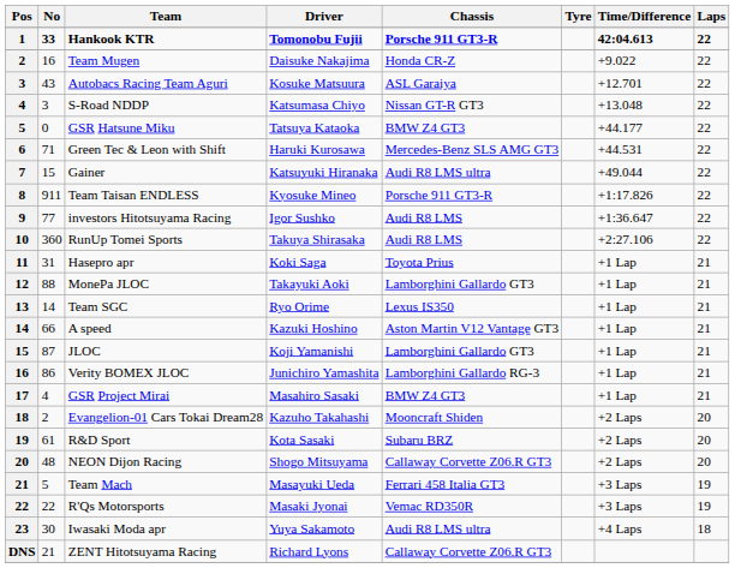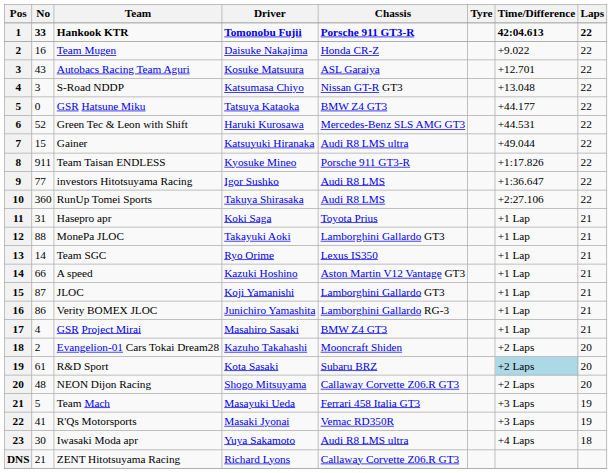 <table class="wikitable" style="font-size: 95%;">
 <tr>
 <th>Pos</th>
 <th>No</th>
 <th>Team</th>
 <th>Driver</th>
 <th>Chassis</th>
 <th>Tyre</th>
 <th>Time/Difference</th>
 <th>Laps</th>
 </tr>
 <tr>
 </tr>
 <tr style="font-weight:bold">
 <th>1</th>
 <td>33</td>
 <td>Hankook KTR</td>
 <td> <a href='#'>Tomonobu Fujii</a></td>
 <td><a href='#'>Porsche 911 GT3-R</a></td>
 <td></td>
 <td>42:04.613</td>
 <td>22</td>
 </tr>
 <tr style="font-weight:bold">
 </tr>
 <tr>
 <th>2</th>
 <td>16</td>
 <td><a href='#'>Team Mugen</a></td>
 <td> <a href='#'>Daisuke Nakajima</a></td>
 <td><a href='#'>Honda CR-Z</a></td>
 <td></td>
 <td>+9.022</td>
 <td>22</td>
 </tr>
 <tr>
 <th>3</th>
 <td>43</td>
 <td><a href='#'>Autobacs Racing Team Aguri</a></td>
 <td> <a href='#'>Kosuke Matsuura</a></td>
 <td><a href='#'>ASL Garaiya</a></td>
 <td></td>
 <td>+12.701</td>
 <td>22</td>
 </tr>
 <tr>
 <th>4</th>
 <td>3</td>
 <td>S-Road NDDP</td>
 <td> <a href='#'>Katsumasa Chiyo</a></td>
 <td><a href='#'>Nissan GT-R</a> GT3</td>
 <td></td>
 <td>+13.048</td>
 <td>22</td>
 </tr>
 <tr>
 <th>5</th>
 <td>0</td>
 <td><a href='#'>GSR</a> <a href='#'>Hatsune Miku</a></td>
 <td> <a href='#'>Tatsuya Kataoka</a></td>
 <td><a href='#'>BMW Z4 GT3</a></td>
 <td></td>
 <td>+44.177</td>
 <td>22</td>
 </tr>
 <tr>
 <th>6</th>
-<td>71</td>
+<td>52</td>
 <td>Green Tec & Leon with Shift</td>
 <td> <a href='#'>Haruki Kurosawa</a></td>
 <td><a href='#'>Mercedes-Benz SLS AMG GT3</a></td>
 <td></td>
 <td>+44.531</td>
 <td>22</td>
 </tr>
 <tr>
 <th>7</th>
 <td>15</td>
 <td>Gainer</td>
 <td> <a href='#'>Katsuyuki Hiranaka</a></td>
 <td><a href='#'>Audi R8 LMS ultra</a></td>
 <td></td>
 <td>+49.044</td>
 <td>22</td>
 </tr>
 <tr>
 <th>8</th>
 <td>911</td>
 <td>Team Taisan ENDLESS</td>
 <td> <a href='#'>Kyosuke Mineo</a></td>
 <td><a href='#'>Porsche 911 GT3-R</a></td>
 <td></td>
 <td>+1:17.826</td>
 <td>22</td>
 </tr>
 <tr>
 <th>9</th>
 <td>77</td>
 <td>investors Hitotsuyama Racing</td>
 <td> <a href='#'>Igor Sushko</a></td>
 <td><a href='#'>Audi R8 LMS</a></td>
 <td></td>
 <td>+1:36.647</td>
 <td>22</td>
 </tr>
 <tr>
 <th>10</th>
 <td>360</td>
 <td>RunUp Tomei Sports</td>
 <td> <a href='#'>Takuya Shirasaka</a></td>
 <td><a href='#'>Audi R8 LMS</a></td>
 <td></td>
 <td>+2:27.106</td>
 <td>22</td>
 </tr>
 <tr>
 <th>11</th>
 <td>31</td>
 <td>Hasepro apr</td>
 <td> <a href='#'>Koki Saga</a></td>
 <td><a href='#'>Toyota Prius</a></td>
 <td></td>
 <td>+1 Lap</td>
 <td>21</td>
 </tr>
 <tr>
 <th>12</th>
 <td>88</td>
 <td>MonePa JLOC</td>
 <td> <a href='#'>Takayuki Aoki</a></td>
 <td><a href='#'>Lamborghini Gallardo</a> GT3</td>
 <td></td>
 <td>+1 Lap</td>
 <td>21</td>
 </tr>
 <tr>
 <th>13</th>
 <td>14</td>
 <td>Team SGC</td>
 <td> <a href='#'>Ryo Orime</a></td>
 <td><a href='#'>Lexus IS350</a></td>
 <td></td>
 <td>+1 Lap</td>
 <td>21</td>
 </tr>
 <tr>
 <th>14</th>
 <td>66</td>
 <td>A speed</td>
 <td> <a href='#'>Kazuki Hoshino</a></td>
 <td><a href='#'>Aston Martin V12 Vantage</a> GT3</td>
 <td></td>
 <td>+1 Lap</td>
 <td>21</td>
 </tr>
 <tr>
 <th>15</th>
 <td>87</td>
 <td>JLOC</td>
 <td> <a href='#'>Koji Yamanishi</a></td>
 <td><a href='#'>Lamborghini Gallardo</a> GT3</td>
 <td></td>
 <td>+1 Lap</td>
 <td>21</td>
 </tr>
 <tr>
 <th>16</th>
 <td>86</td>
 <td>Verity BOMEX JLOC</td>
 <td> <a href='#'>Junichiro Yamashita</a></td>
 <td><a href='#'>Lamborghini Gallardo</a> RG-3</td>
 <td></td>
 <td>+1 Lap</td>
 <td>21</td>
 </tr>
 <tr>
 <th>17</th>
 <td>4</td>
 <td><a href='#'>GSR</a> <a href='#'>Project Mirai</a></td>
 <td> <a href='#'>Masahiro Sasaki</a></td>
 <td><a href='#'>BMW Z4 GT3</a></td>
 <td></td>
 <td>+1 Lap</td>
 <td>21</td>
 </tr>
 <tr>
 <th>18</th>
 <td>2</td>
 <td><a href='#'>Evangelion-01</a> Cars Tokai Dream28</td>
 <td> <a href='#'>Kazuho Takahashi</a></td>
 <td><a href='#'>Mooncraft Shiden</a></td>
 <td></td>
 <td>+2 Laps</td>
 <td>20</td>
 </tr>
 <tr>
 <th>19</th>
 <td>61</td>
 <td>R&D Sport</td>
 <td> <a href='#'>Kota Sasaki</a></td>
 <td><a href='#'>Subaru BRZ</a></td>
 <td></td>
-<td>+2 Laps</td>
+<td style="background: lightblue;">+2 Laps</td>
 <td>20</td>
 </tr>
 <tr>
 <th>20</th>
 <td>48</td>
 <td>NEON Dijon Racing</td>
 <td> <a href='#'>Shogo Mitsuyama</a></td>
 <td><a href='#'>Callaway Corvette Z06.R GT3</a></td>
 <td></td>
 <td>+2 Laps</td>
 <td>20</td>
 </tr>
 <tr>
 <th>21</th>
 <td>5</td>
 <td>Team <a href='#'>Mach</a></td>
 <td> <a href='#'>Masayuki Ueda</a></td>
 <td><a href='#'>Ferrari 458 Italia GT3</a></td>
 <td></td>
 <td>+3 Laps</td>
 <td>19</td>
 </tr>
 <tr>
 <th>22</th>
-<td>22</td>
+<td>41</td>
 <td>R'Qs Motorsports</td>
 <td> <a href='#'>Masaki Jyonai</a></td>
 <td><a href='#'>Vemac RD350R</a></td>
 <td></td>
 <td>+3 Laps</td>
 <td>19</td>
 </tr>
 <tr>
 <th>23</th>
 <td>30</td>
 <td>Iwasaki Moda apr</td>
 <td> <a href='#'>Yuya Sakamoto</a></td>
 <td><a href='#'>Audi R8 LMS ultra</a></td>
 <td></td>
 <td>+4 Laps</td>
 <td>18</td>
 </tr>
 <tr>
 <th>DNS</th>
 <td>21</td>
 <td>ZENT Hitotsuyama Racing</td>
 <td> <a href='#'>Richard Lyons</a></td>
 <td><a href='#'>Callaway Corvette Z06.R GT3</a></td>
 <td></td>
 <td></td>
 <td></td>
 </tr>
 <tr>
 </tr>
 </table>
